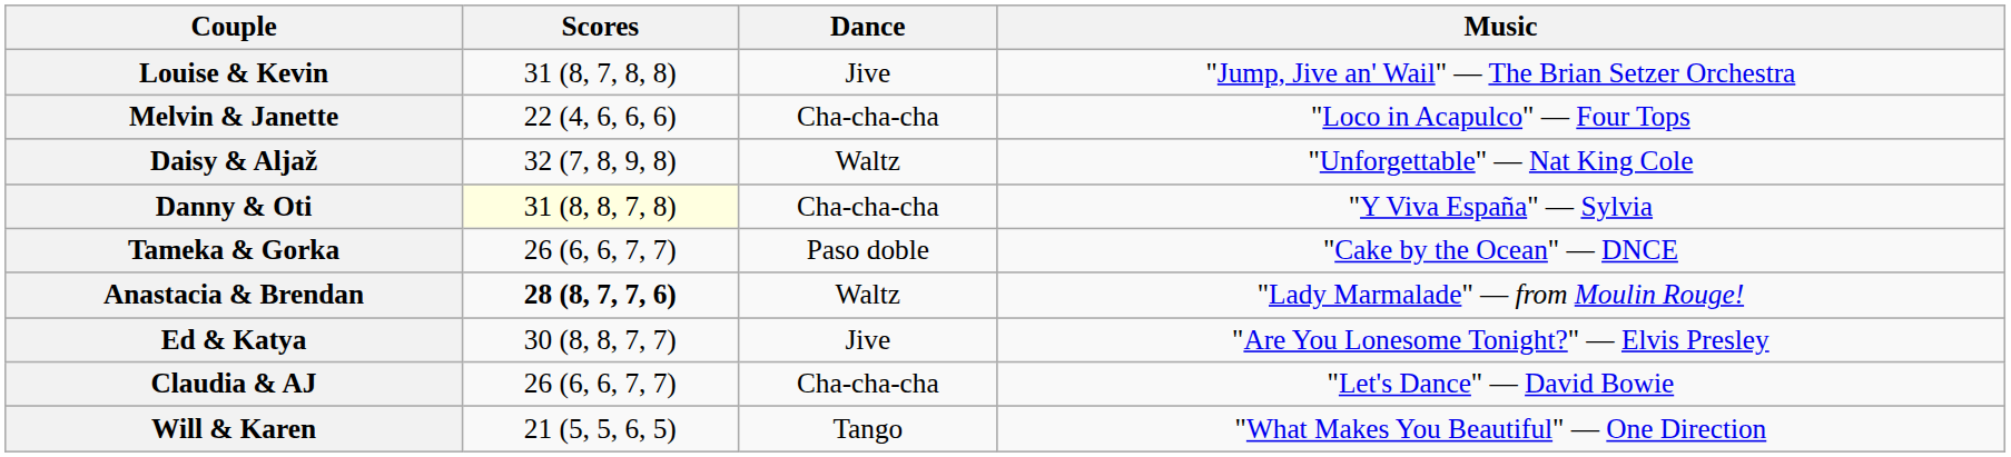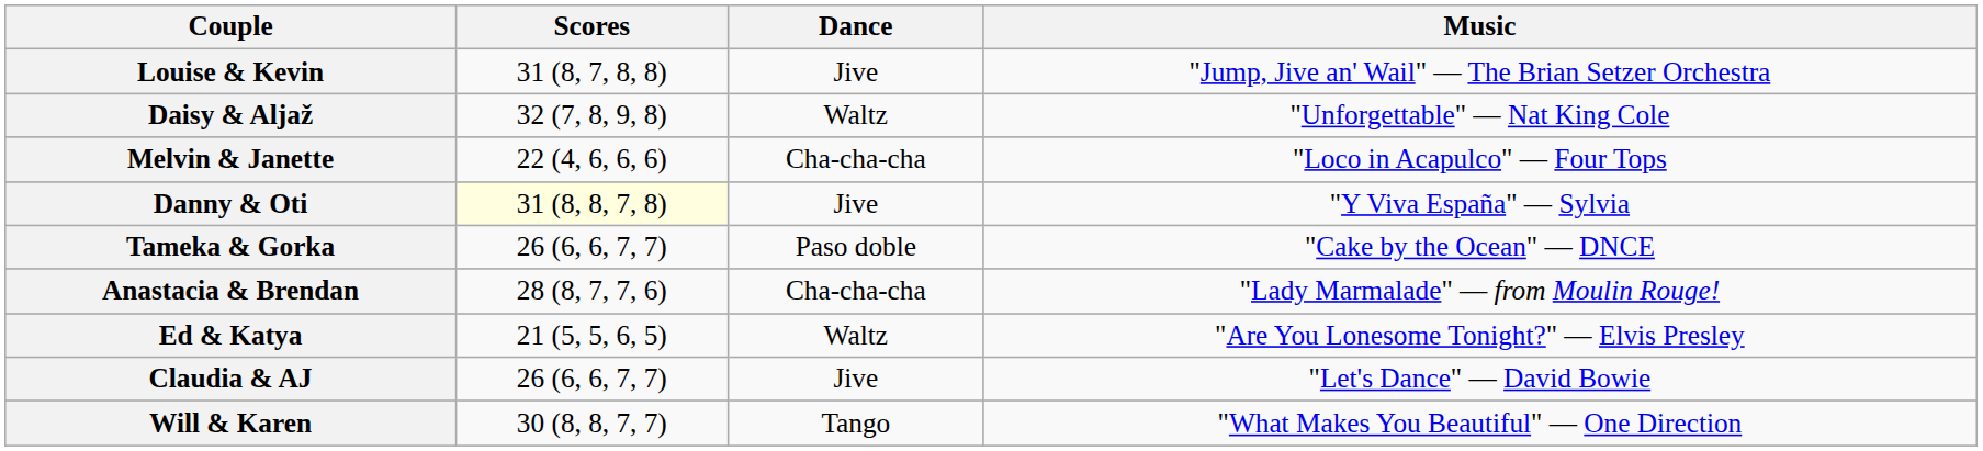 <table class="wikitable sortable" style="text-align:center; width:90%">
 <tr>
 <th scope="col">Couple</th>
 <th scope="col">Scores</th>
 <th scope="col" class="unsortable">Dance</th>
 <th scope="col" class="unsortable">Music</th>
 </tr>
 <tr>
 <th scope="row">Louise & Kevin</th>
 <td>31 (8, 7, 8, 8)</td>
 <td>Jive</td>
 <td>"<a href='#'>Jump, Jive an' Wail</a>" — <a href='#'>The Brian Setzer Orchestra</a></td>
 </tr>
 <tr>
+<th scope="row">Daisy & Aljaž</th>
+<td>32 (7, 8, 9, 8)</td>
+<td>Waltz</td>
+<td>"<a href='#'>Unforgettable</a>" — <a href='#'>Nat King Cole</a></td>
+</tr>
+<tr>
 <th scope="row">Melvin & Janette</th>
 <td>22 (4, 6, 6, 6)</td>
 <td>Cha-cha-cha</td>
 <td>"<a href='#'>Loco in Acapulco</a>" — <a href='#'>Four Tops</a></td>
 </tr>
 <tr>
-<th scope="row">Daisy & Aljaž</th>
-<td>32 (7, 8, 9, 8)</td>
-<td>Waltz</td>
-<td>"<a href='#'>Unforgettable</a>" — <a href='#'>Nat King Cole</a></td>
-</tr>
-<tr>
 <th scope="row">Danny & Oti</th>
 <td style="background: lightyellow;">31 (8, 8, 7, 8)</td>
-<td>Cha-cha-cha</td>
+<td>Jive</td>
 <td>"<a href='#'>Y Viva España</a>" — <a href='#'>Sylvia</a></td>
 </tr>
 <tr>
 <th scope="row">Tameka & Gorka</th>
 <td>26 (6, 6, 7, 7)</td>
 <td>Paso doble</td>
 <td>"<a href='#'>Cake by the Ocean</a>" — <a href='#'>DNCE</a></td>
 </tr>
 <tr>
 <th scope="row">Anastacia & Brendan</th>
-<td><strong>28 (8, 7, 7, 6)</strong></td>
-<td>Waltz</td>
+<td>28 (8, 7, 7, 6)</td>
+<td>Cha-cha-cha</td>
 <td>"<a href='#'>Lady Marmalade</a>" — <em>from <a href='#'>Moulin Rouge!</a></em></td>
 </tr>
 <tr>
 <th scope="row">Ed & Katya</th>
-<td>30 (8, 8, 7, 7)</td>
-<td>Jive</td>
+<td>21 (5, 5, 6, 5)</td>
+<td>Waltz</td>
 <td>"<a href='#'>Are You Lonesome Tonight?</a>" — <a href='#'>Elvis Presley</a></td>
 </tr>
 <tr>
 <th scope="row">Claudia & AJ</th>
 <td>26 (6, 6, 7, 7)</td>
-<td>Cha-cha-cha</td>
+<td>Jive</td>
 <td>"<a href='#'>Let's Dance</a>" — <a href='#'>David Bowie</a></td>
 </tr>
 <tr>
 <th scope="row">Will & Karen</th>
-<td>21 (5, 5, 6, 5)</td>
+<td>30 (8, 8, 7, 7)</td>
 <td>Tango</td>
 <td>"<a href='#'>What Makes You Beautiful</a>" — <a href='#'>One Direction</a></td>
 </tr>
 </table>
